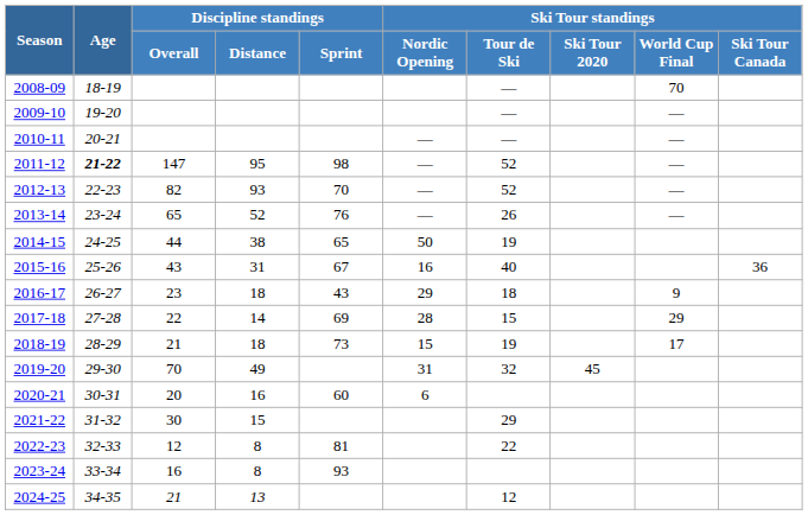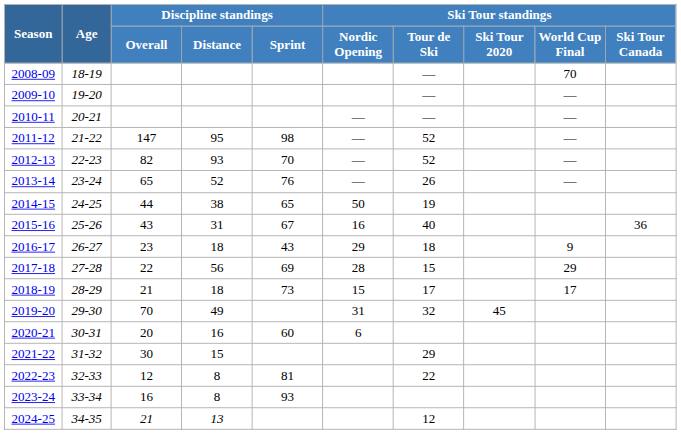 <table class="wikitable" style="font-size:95%; text-align:center; border:grey solid 1px; border-collapse:collapse; background:#ffffff;">
 <tr>
 <th style="background-color:#369; color:white; width:60px;" rowspan="2"> Season </th>
 <th style="background-color:#369; color:white; width:50px;" rowspan="2"> Age </th>
 <th style="background-color:#4180be; color:white;" colspan="3">Discipline standings</th>
 <th style="background-color:#4180be; color:white;" colspan="5">Ski Tour standings</th>
 </tr>
 <tr>
 <th style="background-color:#4180be; color:white; width:75px;">Overall</th>
 <th style="background-color:#4180be; color:white; width:75px;">Distance</th>
 <th style="background-color:#4180be; color:white; width:75px;">Sprint</th>
 <th style="background-color:#4180be; color:white; width:75px;">Nordic<br>Opening</th>
 <th style="background-color:#4180be; color:white; width:75px;">Tour de<br>Ski</th>
 <th style="background-color:#4180be; color:white; width:75px;">Ski Tour<br>2020</th>
 <th style="background-color:#4180be; color:white; width:75px;">World Cup<br>Final</th>
 <th style="background-color:#4180be; color:white; width:75px;">Ski Tour<br>Canada</th>
 </tr>
 <tr>
 <td><a href='#'>2008-09</a></td>
 <td><em>18-19</em></td>
 <td></td>
 <td></td>
 <td></td>
 <td></td>
 <td>—</td>
 <td></td>
 <td>70</td>
 <td></td>
 </tr>
 <tr>
 <td><a href='#'>2009-10</a></td>
 <td><em>19-20</em></td>
 <td></td>
 <td></td>
 <td></td>
 <td></td>
 <td>—</td>
 <td></td>
 <td>—</td>
 <td></td>
 </tr>
 <tr>
 <td><a href='#'>2010-11</a></td>
 <td><em>20-21</em></td>
 <td></td>
 <td></td>
 <td></td>
 <td>—</td>
 <td>—</td>
 <td></td>
 <td>—</td>
 <td></td>
 </tr>
 <tr>
 <td><a href='#'>2011-12</a></td>
-<td><strong><em>21-22</em></strong></td>
+<td><em>21-22</em></td>
 <td>147</td>
 <td>95</td>
 <td>98</td>
 <td>—</td>
 <td>52</td>
 <td></td>
 <td>—</td>
 <td></td>
 </tr>
 <tr>
 <td><a href='#'>2012-13</a></td>
 <td><em>22-23</em></td>
 <td>82</td>
 <td>93</td>
 <td>70</td>
 <td>—</td>
 <td>52</td>
 <td></td>
 <td>—</td>
 <td></td>
 </tr>
 <tr>
 <td><a href='#'>2013-14</a></td>
 <td><em>23-24</em></td>
 <td>65</td>
 <td>52</td>
 <td>76</td>
 <td>—</td>
 <td>26</td>
 <td></td>
 <td>—</td>
 <td></td>
 </tr>
 <tr>
 <td><a href='#'>2014-15</a></td>
 <td><em>24-25</em></td>
 <td>44</td>
 <td>38</td>
 <td>65</td>
 <td>50</td>
 <td>19</td>
 <td></td>
 <td></td>
 <td></td>
 </tr>
 <tr>
 <td><a href='#'>2015-16</a></td>
 <td><em>25-26</em></td>
 <td>43</td>
 <td>31</td>
 <td>67</td>
 <td>16</td>
 <td>40</td>
 <td></td>
 <td></td>
 <td>36</td>
 </tr>
 <tr>
 <td><a href='#'>2016-17</a></td>
 <td><em>26-27</em></td>
 <td>23</td>
 <td>18</td>
 <td>43</td>
 <td>29</td>
 <td>18</td>
 <td></td>
 <td>9</td>
 <td></td>
 </tr>
 <tr>
 <td><a href='#'>2017-18</a></td>
 <td><em>27-28</em></td>
 <td>22</td>
-<td>14</td>
+<td>56</td>
 <td>69</td>
 <td>28</td>
 <td>15</td>
 <td></td>
 <td>29</td>
 <td></td>
 </tr>
 <tr>
 <td><a href='#'>2018-19</a></td>
 <td><em>28-29</em></td>
 <td>21</td>
 <td>18</td>
 <td>73</td>
 <td>15</td>
-<td>19</td>
+<td>17</td>
 <td></td>
 <td>17</td>
 <td></td>
 </tr>
 <tr>
 <td><a href='#'>2019-20</a></td>
 <td><em>29-30</em></td>
 <td>70</td>
 <td>49</td>
 <td></td>
 <td>31</td>
 <td>32</td>
 <td>45</td>
 <td></td>
 <td></td>
 </tr>
 <tr>
 <td><a href='#'>2020-21</a></td>
 <td><em>30-31</em></td>
 <td>20</td>
 <td>16</td>
 <td>60</td>
 <td>6</td>
 <td></td>
 <td></td>
 <td></td>
 <td></td>
 </tr>
 <tr>
 <td><a href='#'>2021-22</a></td>
 <td><em>31-32</em></td>
 <td>30</td>
 <td>15</td>
 <td></td>
 <td></td>
 <td>29</td>
 <td></td>
 <td></td>
 <td></td>
 </tr>
 <tr>
 <td><a href='#'>2022-23</a></td>
 <td><em>32-33</em></td>
 <td>12</td>
 <td>8</td>
 <td>81</td>
 <td></td>
 <td>22</td>
 <td></td>
 <td></td>
 <td></td>
 </tr>
 <tr>
 <td><a href='#'>2023-24</a></td>
 <td><em>33-34</em></td>
 <td>16</td>
 <td>8</td>
 <td>93</td>
 <td></td>
 <td></td>
 <td></td>
 <td></td>
 <td></td>
 </tr>
 <tr>
 <td><a href='#'>2024-25</a></td>
 <td><em>34-35</em></td>
 <td><em>21</em></td>
 <td><em>13</em></td>
 <td><em></em></td>
 <td></td>
 <td>12</td>
 <td></td>
 <td></td>
 <td></td>
 </tr>
 </table>
